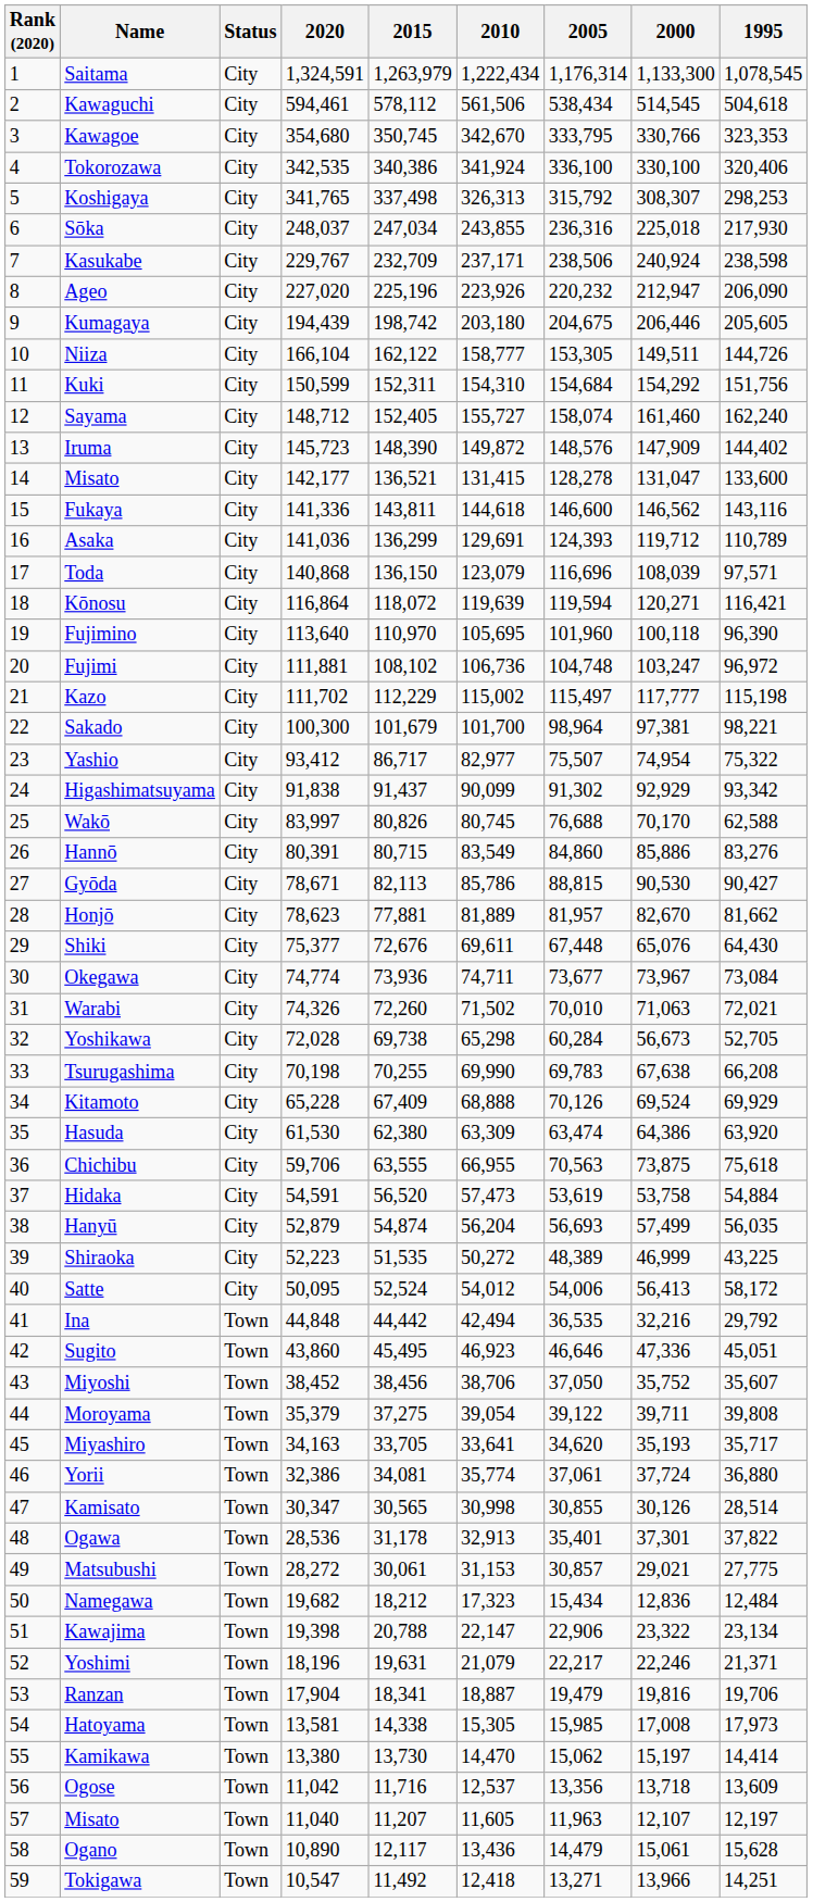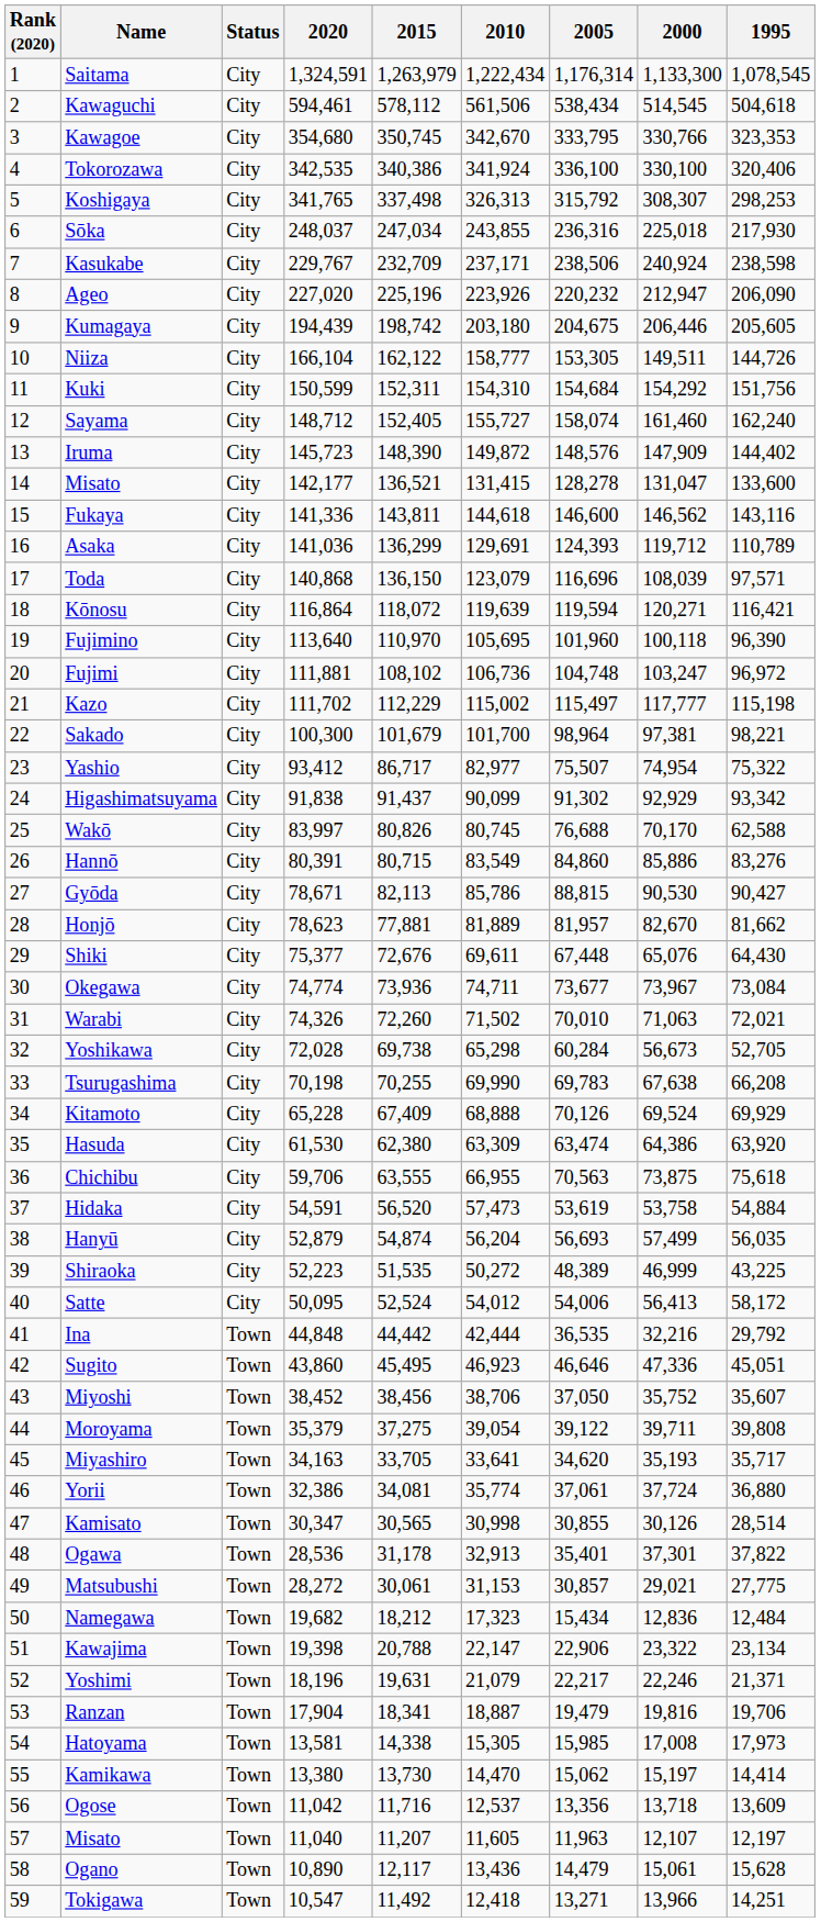 <table class="wikitable sortable">
 <tr>
 <th>Rank<br><small>(2020)</small></th>
 <th>Name</th>
 <th>Status</th>
 <th>2020</th>
 <th>2015</th>
 <th>2010</th>
 <th>2005</th>
 <th>2000</th>
 <th>1995</th>
 </tr>
 <tr>
 <td>1</td>
 <td><a href='#'>Saitama</a></td>
 <td>City</td>
 <td>1,324,591</td>
 <td>1,263,979</td>
 <td>1,222,434</td>
 <td>1,176,314</td>
 <td>1,133,300</td>
 <td>1,078,545</td>
 </tr>
 <tr>
 <td>2</td>
 <td><a href='#'>Kawaguchi</a></td>
 <td>City</td>
 <td>594,461</td>
 <td>578,112</td>
 <td>561,506</td>
 <td>538,434</td>
 <td>514,545</td>
 <td>504,618</td>
 </tr>
 <tr>
 <td>3</td>
 <td><a href='#'>Kawagoe</a></td>
 <td>City</td>
 <td>354,680</td>
 <td>350,745</td>
 <td>342,670</td>
 <td>333,795</td>
 <td>330,766</td>
 <td>323,353</td>
 </tr>
 <tr>
 <td>4</td>
 <td><a href='#'>Tokorozawa</a></td>
 <td>City</td>
 <td>342,535</td>
 <td>340,386</td>
 <td>341,924</td>
 <td>336,100</td>
 <td>330,100</td>
 <td>320,406</td>
 </tr>
 <tr>
 <td>5</td>
 <td><a href='#'>Koshigaya</a></td>
 <td>City</td>
 <td>341,765</td>
 <td>337,498</td>
 <td>326,313</td>
 <td>315,792</td>
 <td>308,307</td>
 <td>298,253</td>
 </tr>
 <tr>
 <td>6</td>
 <td><a href='#'>Sōka</a></td>
 <td>City</td>
 <td>248,037</td>
 <td>247,034</td>
 <td>243,855</td>
 <td>236,316</td>
 <td>225,018</td>
 <td>217,930</td>
 </tr>
 <tr>
 <td>7</td>
 <td><a href='#'>Kasukabe</a></td>
 <td>City</td>
 <td>229,767</td>
 <td>232,709</td>
 <td>237,171</td>
 <td>238,506</td>
 <td>240,924</td>
 <td>238,598</td>
 </tr>
 <tr>
 <td>8</td>
 <td><a href='#'>Ageo</a></td>
 <td>City</td>
 <td>227,020</td>
 <td>225,196</td>
 <td>223,926</td>
 <td>220,232</td>
 <td>212,947</td>
 <td>206,090</td>
 </tr>
 <tr>
 <td>9</td>
 <td><a href='#'>Kumagaya</a></td>
 <td>City</td>
 <td>194,439</td>
 <td>198,742</td>
 <td>203,180</td>
 <td>204,675</td>
 <td>206,446</td>
 <td>205,605</td>
 </tr>
 <tr>
 <td>10</td>
 <td><a href='#'>Niiza</a></td>
 <td>City</td>
 <td>166,104</td>
 <td>162,122</td>
 <td>158,777</td>
 <td>153,305</td>
 <td>149,511</td>
 <td>144,726</td>
 </tr>
 <tr>
 <td>11</td>
 <td><a href='#'>Kuki</a></td>
 <td>City</td>
 <td>150,599</td>
 <td>152,311</td>
 <td>154,310</td>
 <td>154,684</td>
 <td>154,292</td>
 <td>151,756</td>
 </tr>
 <tr>
 <td>12</td>
 <td><a href='#'>Sayama</a></td>
 <td>City</td>
 <td>148,712</td>
 <td>152,405</td>
 <td>155,727</td>
 <td>158,074</td>
 <td>161,460</td>
 <td>162,240</td>
 </tr>
 <tr>
 <td>13</td>
 <td><a href='#'>Iruma</a></td>
 <td>City</td>
 <td>145,723</td>
 <td>148,390</td>
 <td>149,872</td>
 <td>148,576</td>
 <td>147,909</td>
 <td>144,402</td>
 </tr>
 <tr>
 <td>14</td>
 <td><a href='#'>Misato</a></td>
 <td>City</td>
 <td>142,177</td>
 <td>136,521</td>
 <td>131,415</td>
 <td>128,278</td>
 <td>131,047</td>
 <td>133,600</td>
 </tr>
 <tr>
 <td>15</td>
 <td><a href='#'>Fukaya</a></td>
 <td>City</td>
 <td>141,336</td>
 <td>143,811</td>
 <td>144,618</td>
 <td>146,600</td>
 <td>146,562</td>
 <td>143,116</td>
 </tr>
 <tr>
 <td>16</td>
 <td><a href='#'>Asaka</a></td>
 <td>City</td>
 <td>141,036</td>
 <td>136,299</td>
 <td>129,691</td>
 <td>124,393</td>
 <td>119,712</td>
 <td>110,789</td>
 </tr>
 <tr>
 <td>17</td>
 <td><a href='#'>Toda</a></td>
 <td>City</td>
 <td>140,868</td>
 <td>136,150</td>
 <td>123,079</td>
 <td>116,696</td>
 <td>108,039</td>
 <td>97,571</td>
 </tr>
 <tr>
 <td>18</td>
 <td><a href='#'>Kōnosu</a></td>
 <td>City</td>
 <td>116,864</td>
 <td>118,072</td>
 <td>119,639</td>
 <td>119,594</td>
 <td>120,271</td>
 <td>116,421</td>
 </tr>
 <tr>
 <td>19</td>
 <td><a href='#'>Fujimino</a></td>
 <td>City</td>
 <td>113,640</td>
 <td>110,970</td>
 <td>105,695</td>
 <td>101,960</td>
 <td>100,118</td>
 <td>96,390</td>
 </tr>
 <tr>
 <td>20</td>
 <td><a href='#'>Fujimi</a></td>
 <td>City</td>
 <td>111,881</td>
 <td>108,102</td>
 <td>106,736</td>
 <td>104,748</td>
 <td>103,247</td>
 <td>96,972</td>
 </tr>
 <tr>
 <td>21</td>
 <td><a href='#'>Kazo</a></td>
 <td>City</td>
 <td>111,702</td>
 <td>112,229</td>
 <td>115,002</td>
 <td>115,497</td>
 <td>117,777</td>
 <td>115,198</td>
 </tr>
 <tr>
 <td>22</td>
 <td><a href='#'>Sakado</a></td>
 <td>City</td>
 <td>100,300</td>
 <td>101,679</td>
 <td>101,700</td>
 <td>98,964</td>
 <td>97,381</td>
 <td>98,221</td>
 </tr>
 <tr>
 <td>23</td>
 <td><a href='#'>Yashio</a></td>
 <td>City</td>
 <td>93,412</td>
 <td>86,717</td>
 <td>82,977</td>
 <td>75,507</td>
 <td>74,954</td>
 <td>75,322</td>
 </tr>
 <tr>
 <td>24</td>
 <td><a href='#'>Higashimatsuyama</a></td>
 <td>City</td>
 <td>91,838</td>
 <td>91,437</td>
 <td>90,099</td>
 <td>91,302</td>
 <td>92,929</td>
 <td>93,342</td>
 </tr>
 <tr>
 <td>25</td>
 <td><a href='#'>Wakō</a></td>
 <td>City</td>
 <td>83,997</td>
 <td>80,826</td>
 <td>80,745</td>
 <td>76,688</td>
 <td>70,170</td>
 <td>62,588</td>
 </tr>
 <tr>
 <td>26</td>
 <td><a href='#'>Hannō</a></td>
 <td>City</td>
 <td>80,391</td>
 <td>80,715</td>
 <td>83,549</td>
 <td>84,860</td>
 <td>85,886</td>
 <td>83,276</td>
 </tr>
 <tr>
 <td>27</td>
 <td><a href='#'>Gyōda</a></td>
 <td>City</td>
 <td>78,671</td>
 <td>82,113</td>
 <td>85,786</td>
 <td>88,815</td>
 <td>90,530</td>
 <td>90,427</td>
 </tr>
 <tr>
 <td>28</td>
 <td><a href='#'>Honjō</a></td>
 <td>City</td>
 <td>78,623</td>
 <td>77,881</td>
 <td>81,889</td>
 <td>81,957</td>
 <td>82,670</td>
 <td>81,662</td>
 </tr>
 <tr>
 <td>29</td>
 <td><a href='#'>Shiki</a></td>
 <td>City</td>
 <td>75,377</td>
 <td>72,676</td>
 <td>69,611</td>
 <td>67,448</td>
 <td>65,076</td>
 <td>64,430</td>
 </tr>
 <tr>
 <td>30</td>
 <td><a href='#'>Okegawa</a></td>
 <td>City</td>
 <td>74,774</td>
 <td>73,936</td>
 <td>74,711</td>
 <td>73,677</td>
 <td>73,967</td>
 <td>73,084</td>
 </tr>
 <tr>
 <td>31</td>
 <td><a href='#'>Warabi</a></td>
 <td>City</td>
 <td>74,326</td>
 <td>72,260</td>
 <td>71,502</td>
 <td>70,010</td>
 <td>71,063</td>
 <td>72,021</td>
 </tr>
 <tr>
 <td>32</td>
 <td><a href='#'>Yoshikawa</a></td>
 <td>City</td>
 <td>72,028</td>
 <td>69,738</td>
 <td>65,298</td>
 <td>60,284</td>
 <td>56,673</td>
 <td>52,705</td>
 </tr>
 <tr>
 <td>33</td>
 <td><a href='#'>Tsurugashima</a></td>
 <td>City</td>
 <td>70,198</td>
 <td>70,255</td>
 <td>69,990</td>
 <td>69,783</td>
 <td>67,638</td>
 <td>66,208</td>
 </tr>
 <tr>
 <td>34</td>
 <td><a href='#'>Kitamoto</a></td>
 <td>City</td>
 <td>65,228</td>
 <td>67,409</td>
 <td>68,888</td>
 <td>70,126</td>
 <td>69,524</td>
 <td>69,929</td>
 </tr>
 <tr>
 <td>35</td>
 <td><a href='#'>Hasuda</a></td>
 <td>City</td>
 <td>61,530</td>
 <td>62,380</td>
 <td>63,309</td>
 <td>63,474</td>
 <td>64,386</td>
 <td>63,920</td>
 </tr>
 <tr>
 <td>36</td>
 <td><a href='#'>Chichibu</a></td>
 <td>City</td>
 <td>59,706</td>
 <td>63,555</td>
 <td>66,955</td>
 <td>70,563</td>
 <td>73,875</td>
 <td>75,618</td>
 </tr>
 <tr>
 <td>37</td>
 <td><a href='#'>Hidaka</a></td>
 <td>City</td>
 <td>54,591</td>
 <td>56,520</td>
 <td>57,473</td>
 <td>53,619</td>
 <td>53,758</td>
 <td>54,884</td>
 </tr>
 <tr>
 <td>38</td>
 <td><a href='#'>Hanyū</a></td>
 <td>City</td>
 <td>52,879</td>
 <td>54,874</td>
 <td>56,204</td>
 <td>56,693</td>
 <td>57,499</td>
 <td>56,035</td>
 </tr>
 <tr>
 <td>39</td>
 <td><a href='#'>Shiraoka</a></td>
 <td>City</td>
 <td>52,223</td>
 <td>51,535</td>
 <td>50,272</td>
 <td>48,389</td>
 <td>46,999</td>
 <td>43,225</td>
 </tr>
 <tr>
 <td>40</td>
 <td><a href='#'>Satte</a></td>
 <td>City</td>
 <td>50,095</td>
 <td>52,524</td>
 <td>54,012</td>
 <td>54,006</td>
 <td>56,413</td>
 <td>58,172</td>
 </tr>
 <tr>
 <td>41</td>
 <td><a href='#'>Ina</a></td>
 <td>Town</td>
 <td>44,848</td>
 <td>44,442</td>
-<td>42,494</td>
+<td>42,444</td>
 <td>36,535</td>
 <td>32,216</td>
 <td>29,792</td>
 </tr>
 <tr>
 <td>42</td>
 <td><a href='#'>Sugito</a></td>
 <td>Town</td>
 <td>43,860</td>
 <td>45,495</td>
 <td>46,923</td>
 <td>46,646</td>
 <td>47,336</td>
 <td>45,051</td>
 </tr>
 <tr>
 <td>43</td>
 <td><a href='#'>Miyoshi</a></td>
 <td>Town</td>
 <td>38,452</td>
 <td>38,456</td>
 <td>38,706</td>
 <td>37,050</td>
 <td>35,752</td>
 <td>35,607</td>
 </tr>
 <tr>
 <td>44</td>
 <td><a href='#'>Moroyama</a></td>
 <td>Town</td>
 <td>35,379</td>
 <td>37,275</td>
 <td>39,054</td>
 <td>39,122</td>
 <td>39,711</td>
 <td>39,808</td>
 </tr>
 <tr>
 <td>45</td>
 <td><a href='#'>Miyashiro</a></td>
 <td>Town</td>
 <td>34,163</td>
 <td>33,705</td>
 <td>33,641</td>
 <td>34,620</td>
 <td>35,193</td>
 <td>35,717</td>
 </tr>
 <tr>
 <td>46</td>
 <td><a href='#'>Yorii</a></td>
 <td>Town</td>
 <td>32,386</td>
 <td>34,081</td>
 <td>35,774</td>
 <td>37,061</td>
 <td>37,724</td>
 <td>36,880</td>
 </tr>
 <tr>
 <td>47</td>
 <td><a href='#'>Kamisato</a></td>
 <td>Town</td>
 <td>30,347</td>
 <td>30,565</td>
 <td>30,998</td>
 <td>30,855</td>
 <td>30,126</td>
 <td>28,514</td>
 </tr>
 <tr>
 <td>48</td>
 <td><a href='#'>Ogawa</a></td>
 <td>Town</td>
 <td>28,536</td>
 <td>31,178</td>
 <td>32,913</td>
 <td>35,401</td>
 <td>37,301</td>
 <td>37,822</td>
 </tr>
 <tr>
 <td>49</td>
 <td><a href='#'>Matsubushi</a></td>
 <td>Town</td>
 <td>28,272</td>
 <td>30,061</td>
 <td>31,153</td>
 <td>30,857</td>
 <td>29,021</td>
 <td>27,775</td>
 </tr>
 <tr>
 <td>50</td>
 <td><a href='#'>Namegawa</a></td>
 <td>Town</td>
 <td>19,682</td>
 <td>18,212</td>
 <td>17,323</td>
 <td>15,434</td>
 <td>12,836</td>
 <td>12,484</td>
 </tr>
 <tr>
 <td>51</td>
 <td><a href='#'>Kawajima</a></td>
 <td>Town</td>
 <td>19,398</td>
 <td>20,788</td>
 <td>22,147</td>
 <td>22,906</td>
 <td>23,322</td>
 <td>23,134</td>
 </tr>
 <tr>
 <td>52</td>
 <td><a href='#'>Yoshimi</a></td>
 <td>Town</td>
 <td>18,196</td>
 <td>19,631</td>
 <td>21,079</td>
 <td>22,217</td>
 <td>22,246</td>
 <td>21,371</td>
 </tr>
 <tr>
 <td>53</td>
 <td><a href='#'>Ranzan</a></td>
 <td>Town</td>
 <td>17,904</td>
 <td>18,341</td>
 <td>18,887</td>
 <td>19,479</td>
 <td>19,816</td>
 <td>19,706</td>
 </tr>
 <tr>
 <td>54</td>
 <td><a href='#'>Hatoyama</a></td>
 <td>Town</td>
 <td>13,581</td>
 <td>14,338</td>
 <td>15,305</td>
 <td>15,985</td>
 <td>17,008</td>
 <td>17,973</td>
 </tr>
 <tr>
 <td>55</td>
 <td><a href='#'>Kamikawa</a></td>
 <td>Town</td>
 <td>13,380</td>
 <td>13,730</td>
 <td>14,470</td>
 <td>15,062</td>
 <td>15,197</td>
 <td>14,414</td>
 </tr>
 <tr>
 <td>56</td>
 <td><a href='#'>Ogose</a></td>
 <td>Town</td>
 <td>11,042</td>
 <td>11,716</td>
 <td>12,537</td>
 <td>13,356</td>
 <td>13,718</td>
 <td>13,609</td>
 </tr>
 <tr>
 <td>57</td>
 <td><a href='#'>Misato</a></td>
 <td>Town</td>
 <td>11,040</td>
 <td>11,207</td>
 <td>11,605</td>
 <td>11,963</td>
 <td>12,107</td>
 <td>12,197</td>
 </tr>
 <tr>
 <td>58</td>
 <td><a href='#'>Ogano</a></td>
 <td>Town</td>
 <td>10,890</td>
 <td>12,117</td>
 <td>13,436</td>
 <td>14,479</td>
 <td>15,061</td>
 <td>15,628</td>
 </tr>
 <tr>
 <td>59</td>
 <td><a href='#'>Tokigawa</a></td>
 <td>Town</td>
 <td>10,547</td>
 <td>11,492</td>
 <td>12,418</td>
 <td>13,271</td>
 <td>13,966</td>
 <td>14,251</td>
 </tr>
 </table>
